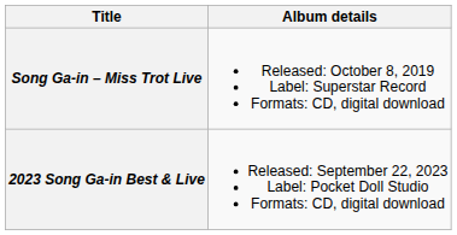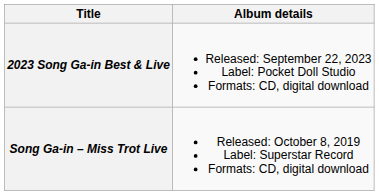 <table class="wikitable plainrowheaders" style="text-align:center;">
 <tr>
 <th scope="col">Title</th>
 <th scope="col">Album details</th>
 </tr>
 <tr>
+<th scope="row"><em>2023 Song Ga-in Best & Live</em></th>
+<td><br><ul><li>Released: September 22, 2023</li><li>Label: Pocket Doll Studio</li><li>Formats: CD, digital download</li></ul></td>
+</tr>
+<tr>
 <th scope="row"><em>Song Ga-in – Miss Trot Live</em></th>
 <td><br><ul><li>Released: October 8, 2019</li><li>Label: Superstar Record</li><li>Formats: CD, digital download</li></ul></td>
 </tr>
-<tr>
-<th scope="row"><em>2023 Song Ga-in Best & Live</em></th>
-<td><br><ul><li>Released: September 22, 2023</li><li>Label: Pocket Doll Studio</li><li>Formats: CD, digital download</li></ul></td>
-</tr>
 </table>
